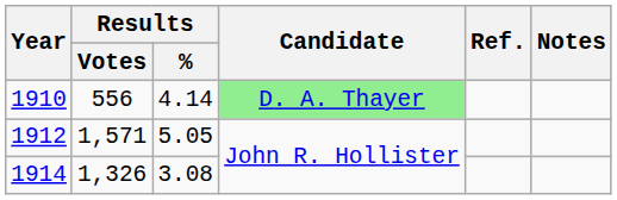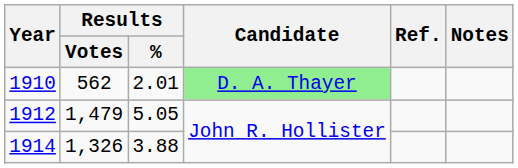 <table class="wikitable" border="1" style="text-align:center">
 <tr>
 <th rowspan=2>Year</th>
 <th colspan=2>Results</th>
 <th rowspan=2>Candidate</th>
 <th rowspan=2>Ref.</th>
 <th rowspan=2>Notes</th>
 </tr>
 <tr>
 <th>Votes</th>
 <th>%</th>
 </tr>
 <tr>
 <td><a href='#'>1910</a></td>
-<td>556</td>
-<td>4.14</td>
+<td>562</td>
+<td>2.01</td>
 <td style="background: lightgreen;"><a href='#'>D. A. Thayer</a></td>
 <td></td>
 <td></td>
 </tr>
 <tr>
 <td><a href='#'>1912</a></td>
-<td>1,571</td>
+<td>1,479</td>
 <td>5.05</td>
 <td rowspan="2"><a href='#'>John R. Hollister</a></td>
 <td></td>
 <td></td>
 </tr>
 <tr>
 <td><a href='#'>1914</a></td>
 <td>1,326</td>
-<td>3.08</td>
+<td>3.88</td>
 <td></td>
 <td></td>
 </tr>
 </table>
